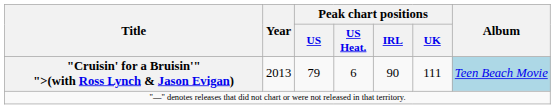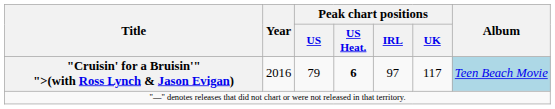 <table class="wikitable plainrowheaders" style="text-align:center;">
 <tr>
 <th scope="col" rowspan="2" style="width:20em;">Title</th>
 <th scope="col" rowspan="2">Year</th>
 <th scope="col" colspan="4">Peak chart positions</th>
 <th scope="col" rowspan="2">Album</th>
 </tr>
 <tr>
 <th scope="col" style="width:3em;font-size:90%;"><a href='#'>US</a><br></th>
 <th scope="col" style="width:3em;font-size:90%;"><a href='#'>US<br>Heat.</a><br></th>
 <th scope="col" style="width:3em;font-size:90%;"><a href='#'>IRL</a><br></th>
 <th scope="col" style="width:3em;font-size:90%;"><a href='#'>UK</a><br></th>
 </tr>
 <tr>
 <th scope="row">"Cruisin' for a Bruisin'"<br><span>">(with <a href='#'>Ross Lynch</a> & <a href='#'>Jason Evigan</a>)</span></th>
-<td>2013</td>
+<td>2016</td>
 <td>79</td>
-<td>6</td>
-<td>90</td>
-<td>111</td>
+<td><strong>6</strong></td>
+<td>97</td>
+<td>117</td>
 <td style="background: lightblue;"><em><a href='#'>Teen Beach Movie</a></em></td>
 </tr>
 <tr>
 <td align="center" colspan="16" style="font-size:8pt">"—" denotes releases that did not chart or were not released in that territory.</td>
 </tr>
 </table>
